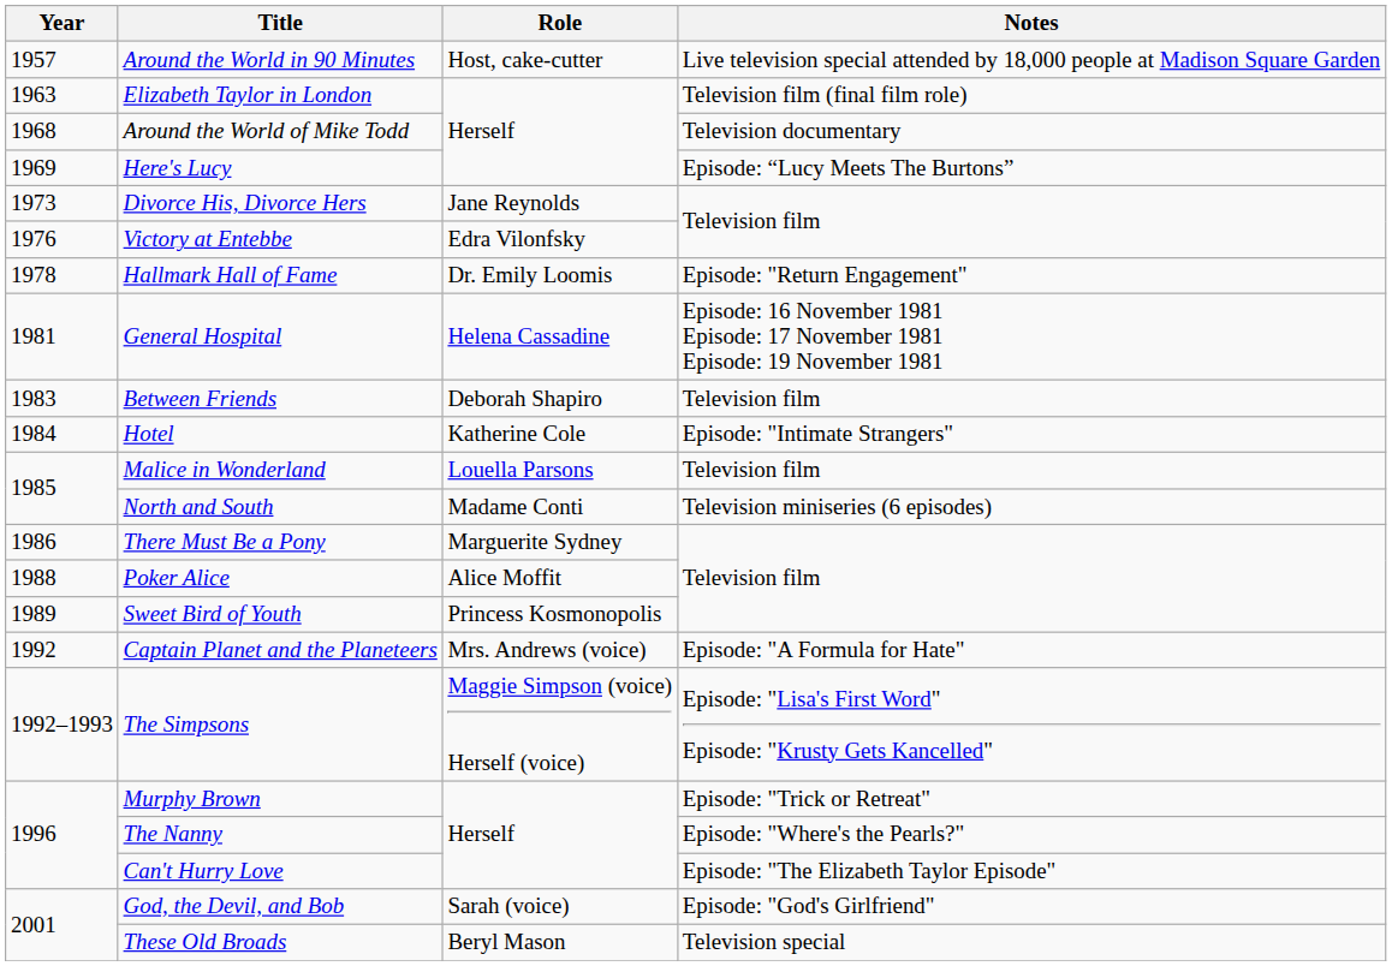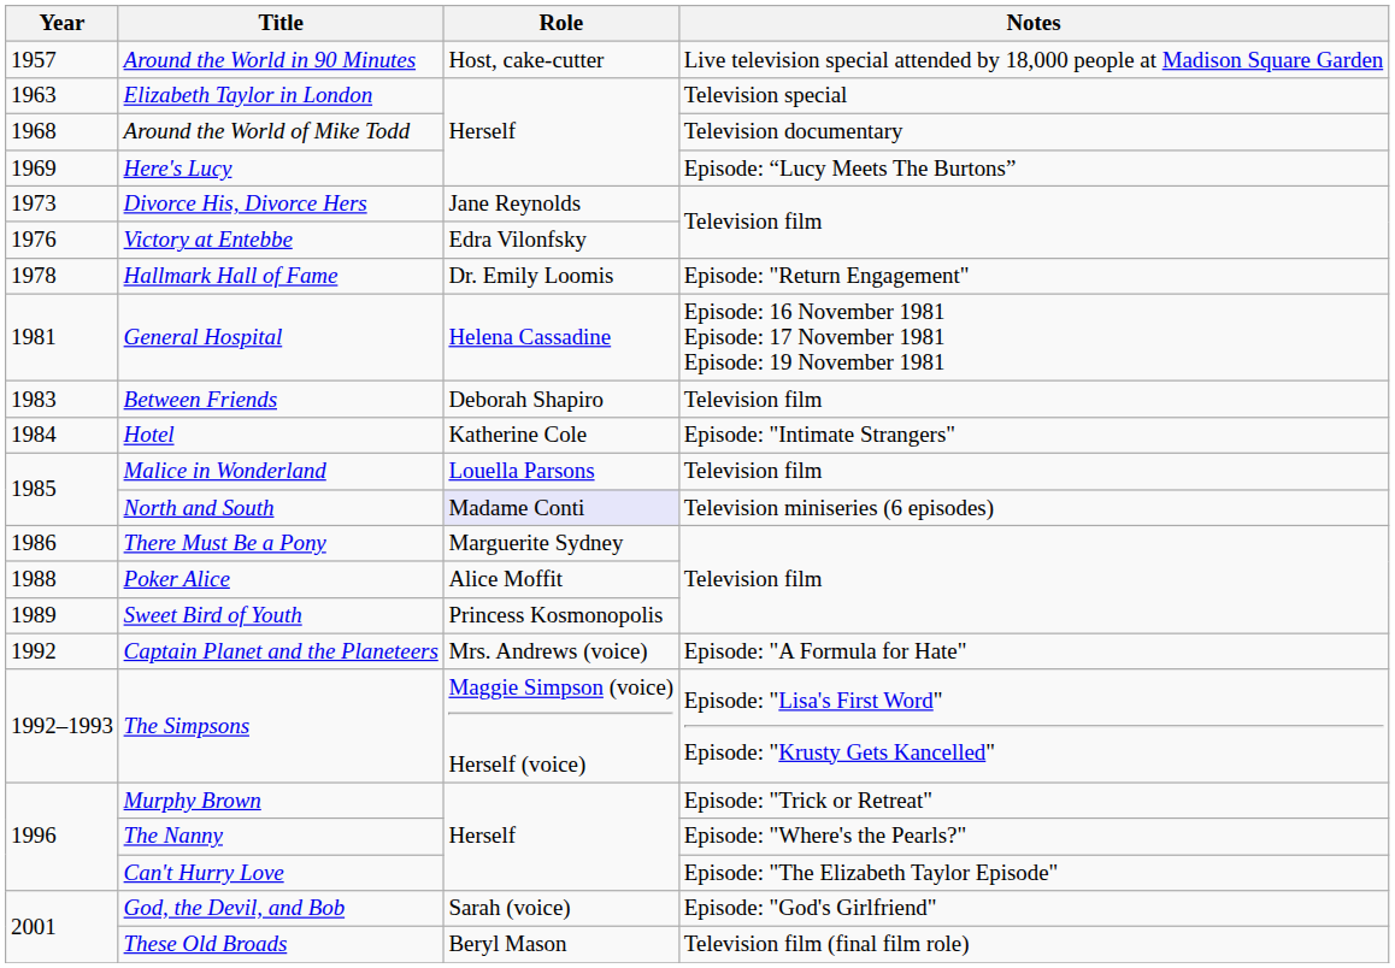 <table class="wikitable sortable">
 <tr>
 <th>Year</th>
 <th>Title</th>
 <th>Role</th>
 <th>Notes</th>
 </tr>
 <tr>
 <td>1957</td>
 <td><em><a href='#'>Around the World in 90 Minutes</a></em></td>
 <td>Host, cake-cutter</td>
 <td>Live television special attended by 18,000 people at <a href='#'>Madison Square Garden</a></td>
 </tr>
 <tr>
 <td>1963</td>
 <td><em><a href='#'>Elizabeth Taylor in London</a></em></td>
 <td rowspan="3">Herself</td>
-<td>Television film (final film role)</td>
+<td>Television special</td>
 </tr>
 <tr>
 <td>1968</td>
 <td><em>Around the World of Mike Todd</em></td>
 <td>Television documentary</td>
 </tr>
 <tr>
 <td>1969</td>
 <td><em><a href='#'>Here's Lucy</a></em></td>
 <td>Episode: “Lucy Meets The Burtons”</td>
 </tr>
 <tr>
 <td>1973</td>
 <td><em><a href='#'>Divorce His, Divorce Hers</a></em></td>
 <td>Jane Reynolds</td>
 <td rowspan="2">Television film</td>
 </tr>
 <tr>
 <td>1976</td>
 <td><em><a href='#'>Victory at Entebbe</a></em></td>
 <td>Edra Vilonfsky</td>
 </tr>
 <tr>
 <td>1978</td>
 <td><em><a href='#'>Hallmark Hall of Fame</a></em></td>
 <td>Dr. Emily Loomis</td>
 <td>Episode: "Return Engagement"</td>
 </tr>
 <tr>
 <td>1981</td>
 <td><em><a href='#'>General Hospital</a></em></td>
 <td><a href='#'>Helena Cassadine</a></td>
 <td>Episode: 16 November 1981<br>Episode: 17 November 1981<br>Episode: 19 November 1981</td>
 </tr>
 <tr>
 <td>1983</td>
 <td><em><a href='#'>Between Friends</a></em></td>
 <td>Deborah Shapiro</td>
 <td>Television film</td>
 </tr>
 <tr>
 <td>1984</td>
 <td><em><a href='#'>Hotel</a></em></td>
 <td>Katherine Cole</td>
 <td>Episode: "Intimate Strangers"</td>
 </tr>
 <tr>
 <td rowspan="2">1985</td>
 <td><em><a href='#'>Malice in Wonderland</a></em></td>
 <td><a href='#'>Louella Parsons</a></td>
 <td>Television film</td>
 </tr>
 <tr>
 <td><em><a href='#'>North and South</a></em></td>
-<td>Madame Conti</td>
+<td style="background: lavender;">Madame Conti</td>
 <td>Television miniseries (6 episodes)</td>
 </tr>
 <tr>
 <td>1986</td>
 <td><em><a href='#'>There Must Be a Pony</a></em></td>
 <td>Marguerite Sydney</td>
 <td rowspan="3">Television film</td>
 </tr>
 <tr>
 <td>1988</td>
 <td><a href='#'><em>Poker Alice</em></a></td>
 <td>Alice Moffit</td>
 </tr>
 <tr>
 <td>1989</td>
 <td><em><a href='#'>Sweet Bird of Youth</a></em></td>
 <td>Princess Kosmonopolis</td>
 </tr>
 <tr>
 <td>1992</td>
 <td><em><a href='#'>Captain Planet and the Planeteers</a></em></td>
 <td>Mrs. Andrews (voice)</td>
 <td>Episode: "A Formula for Hate"</td>
 </tr>
 <tr>
 <td>1992–1993</td>
 <td><em><a href='#'>The Simpsons</a></em></td>
 <td><a href='#'>Maggie Simpson</a> (voice) <hr><br>Herself (voice)</td>
 <td>Episode: "<a href='#'>Lisa's First Word</a>" <hr> Episode: "<a href='#'>Krusty Gets Kancelled</a>"</td>
 </tr>
 <tr>
 <td rowspan="3">1996</td>
 <td><em><a href='#'>Murphy Brown</a></em></td>
 <td rowspan="3">Herself</td>
 <td>Episode: "Trick or Retreat"</td>
 </tr>
 <tr>
 <td><em><a href='#'>The Nanny</a></em></td>
 <td>Episode: "Where's the Pearls?"</td>
 </tr>
 <tr>
 <td><em><a href='#'>Can't Hurry Love</a></em></td>
 <td>Episode: "The Elizabeth Taylor Episode"</td>
 </tr>
 <tr>
 <td rowspan="2">2001</td>
 <td><em><a href='#'>God, the Devil, and Bob</a></em></td>
 <td>Sarah (voice)</td>
 <td>Episode: "God's Girlfriend"</td>
 </tr>
 <tr>
 <td><em><a href='#'>These Old Broads</a></em></td>
 <td>Beryl Mason</td>
-<td>Television special</td>
+<td>Television film (final film role)</td>
 </tr>
 </table>
